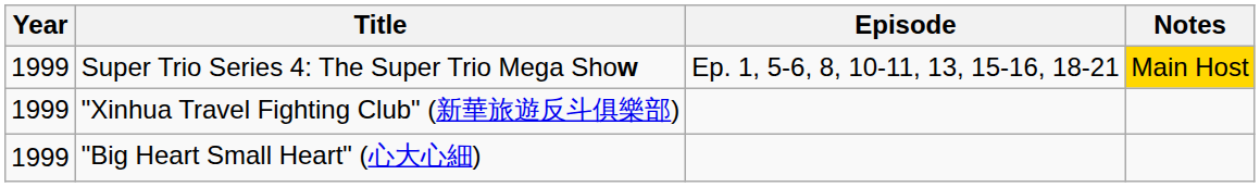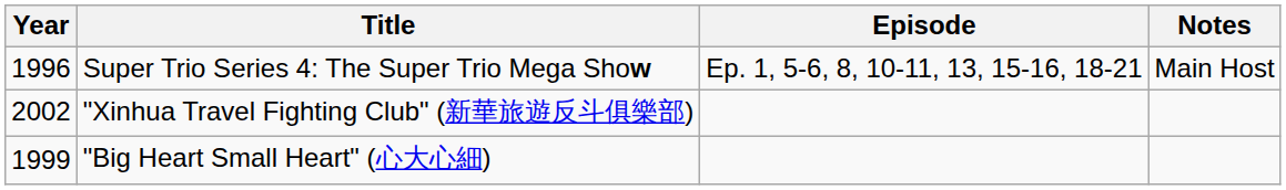 <table class="wikitable sortable">
 <tr>
 <th>Year</th>
 <th>Title</th>
 <th>Episode</th>
 <th>Notes</th>
 </tr>
 <tr>
-<td>1999</td>
+<td>1996</td>
 <td>Super Trio Series 4: The Super Trio Mega Sho<strong>w</strong></td>
 <td>Ep. 1, 5-6, 8, 10-11, 13, 15-16, 18-21</td>
-<td style="background: gold;">Main Host</td>
+<td>Main Host</td>
 </tr>
 <tr>
-<td>1999</td>
+<td>2002</td>
 <td>"Xinhua Travel Fighting Club" (<a href='#'>新華旅遊反斗俱樂部</a>)</td>
 <td></td>
 <td></td>
 </tr>
 <tr>
 <td>1999</td>
 <td>"Big Heart Small Heart" (<a href='#'>心大心細</a>)</td>
 <td></td>
 <td></td>
 </tr>
 </table>
